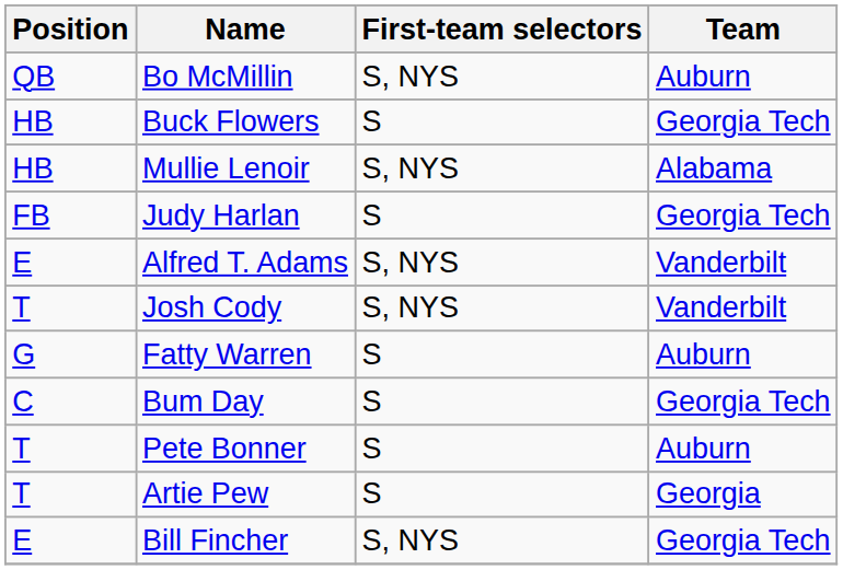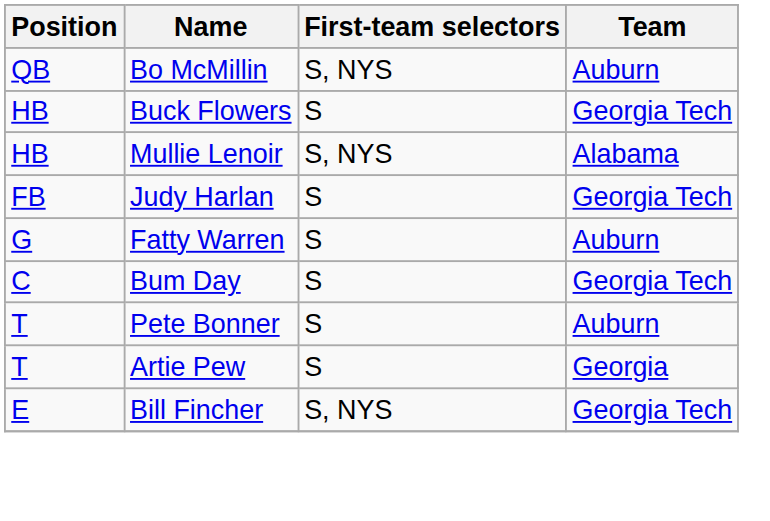 <table class="wikitable" style="font-size: 90%">
 <tr>
 <th>Position</th>
 <th>Name</th>
 <th>First-team selectors</th>
 <th>Team</th>
 </tr>
 <tr>
 <td><a href='#'>QB</a></td>
 <td><a href='#'>Bo McMillin</a></td>
 <td>S, NYS</td>
 <td><a href='#'>Auburn</a></td>
 </tr>
 <tr>
 <td><a href='#'>HB</a></td>
 <td><a href='#'>Buck Flowers</a></td>
 <td>S</td>
 <td><a href='#'>Georgia Tech</a></td>
 </tr>
 <tr>
 <td><a href='#'>HB</a></td>
 <td><a href='#'>Mullie Lenoir</a></td>
 <td>S, NYS</td>
 <td><a href='#'>Alabama</a></td>
 </tr>
 <tr>
 <td><a href='#'>FB</a></td>
 <td><a href='#'>Judy Harlan</a></td>
 <td>S</td>
 <td><a href='#'>Georgia Tech</a></td>
-</tr>
-<tr>
-<td><a href='#'>E</a></td>
-<td><a href='#'>Alfred T. Adams</a></td>
-<td>S, NYS</td>
-<td><a href='#'>Vanderbilt</a></td>
-</tr>
-<tr>
-<td><a href='#'>T</a></td>
-<td><a href='#'>Josh Cody</a></td>
-<td>S, NYS</td>
-<td><a href='#'>Vanderbilt</a></td>
 </tr>
 <tr>
 <td><a href='#'>G</a></td>
 <td><a href='#'>Fatty Warren</a></td>
 <td>S</td>
 <td><a href='#'>Auburn</a></td>
 </tr>
 <tr>
 <td><a href='#'>C</a></td>
 <td><a href='#'>Bum Day</a></td>
 <td>S</td>
 <td><a href='#'>Georgia Tech</a></td>
 </tr>
 <tr>
 <td><a href='#'>T</a></td>
 <td><a href='#'>Pete Bonner</a></td>
 <td>S</td>
 <td><a href='#'>Auburn</a></td>
 </tr>
 <tr>
 <td><a href='#'>T</a></td>
 <td><a href='#'>Artie Pew</a></td>
 <td>S</td>
 <td><a href='#'>Georgia</a></td>
 </tr>
 <tr>
 <td><a href='#'>E</a></td>
 <td><a href='#'>Bill Fincher</a></td>
 <td>S, NYS</td>
 <td><a href='#'>Georgia Tech</a></td>
 </tr>
 <tr>
 </tr>
 </table>
